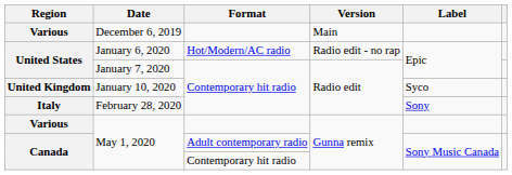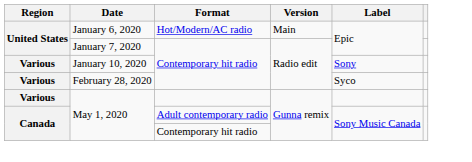 <table class="wikitable plainrowheaders">
 <tr>
 <th scope="col">Region</th>
 <th scope="col">Date</th>
 <th scope="col">Format</th>
 <th scope="col">Version</th>
 <th scope="col">Label</th>
 <th scope="col"></th>
 </tr>
 <tr>
-<th scope="row">Various</th>
-<td>December 6, 2019</td>
-<td></td>
-<td>Main</td>
-<td></td>
-<td></td>
-</tr>
-<tr>
 <th scope="row" rowspan="2">United States</th>
 <td>January 6, 2020</td>
 <td><a href='#'>Hot/Modern/AC radio</a></td>
-<td>Radio edit - no rap</td>
+<td>Main</td>
 <td rowspan="2">Epic</td>
 <td></td>
 </tr>
 <tr>
 <td>January 7, 2020</td>
 <td rowspan="3"><a href='#'>Contemporary hit radio</a></td>
 <td rowspan="3">Radio edit</td>
 <td></td>
 </tr>
 <tr>
-<th scope="row">United Kingdom</th>
+<th scope="row">Various</th>
 <td>January 10, 2020</td>
-<td>Syco</td>
+<td><a href='#'>Sony</a></td>
 <td></td>
 </tr>
 <tr>
-<th scope="row">Italy</th>
+<th scope="row">Various</th>
 <td>February 28, 2020</td>
-<td><a href='#'>Sony</a></td>
+<td>Syco</td>
 <td></td>
 </tr>
 <tr>
 <th scope="row">Various</th>
 <td rowspan="3">May 1, 2020</td>
 <td></td>
 <td rowspan="3"><a href='#'>Gunna</a> remix</td>
 <td></td>
 <td></td>
 </tr>
 <tr>
 <th rowspan="2" scope="row">Canada</th>
 <td><a href='#'>Adult contemporary radio</a></td>
 <td rowspan="2"><a href='#'>Sony Music Canada</a></td>
 <td rowspan="2"></td>
 </tr>
 <tr>
 <td>Contemporary hit radio</td>
 </tr>
 </table>
